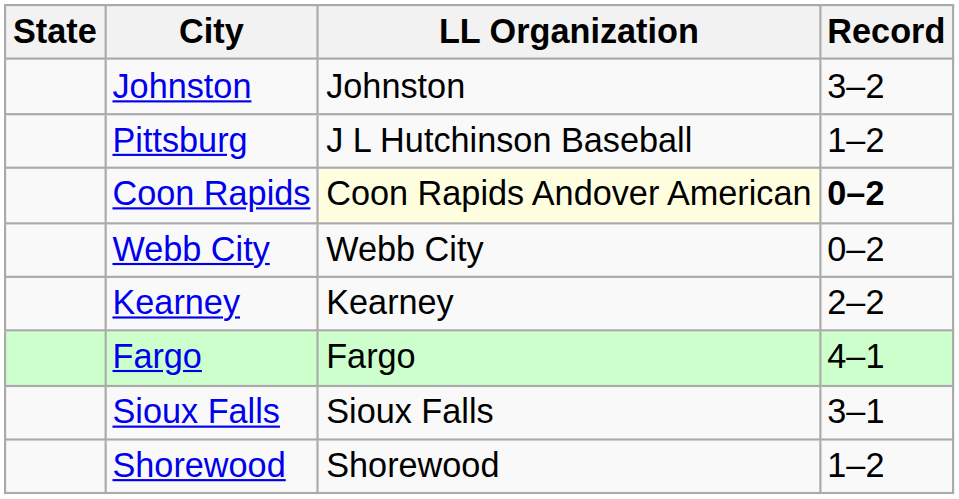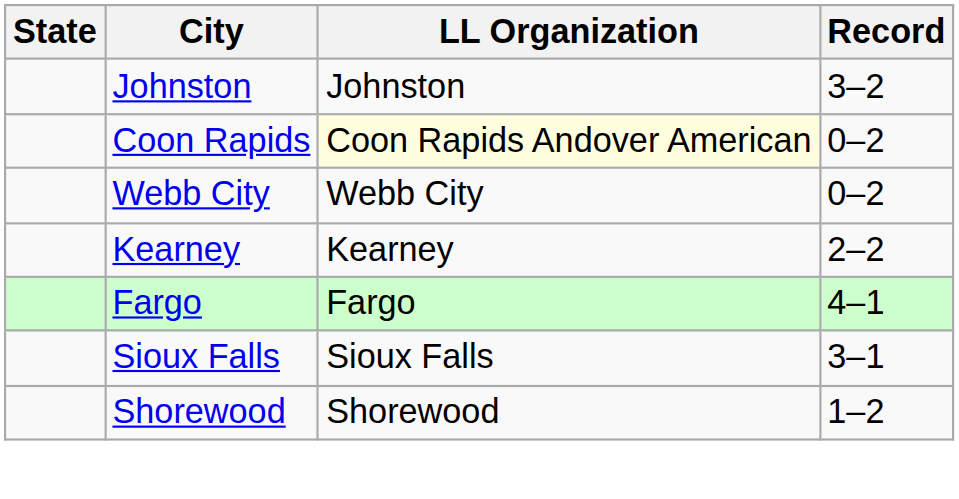 <table class="wikitable">
 <tr>
 <th>State</th>
 <th>City</th>
 <th>LL Organization</th>
 <th>Record</th>
 </tr>
 <tr>
 <td><strong></strong></td>
 <td><a href='#'>Johnston</a></td>
 <td>Johnston</td>
 <td>3–2</td>
 </tr>
 <tr>
 <td><strong></strong></td>
-<td><a href='#'>Pittsburg</a></td>
-<td>J L Hutchinson Baseball</td>
-<td>1–2</td>
-</tr>
-<tr>
-<td><strong></strong></td>
 <td><a href='#'>Coon Rapids</a></td>
 <td style="background: lightyellow;">Coon Rapids Andover American</td>
-<td><strong>0–2</strong></td>
+<td>0–2</td>
 </tr>
 <tr>
 <td><strong></strong></td>
 <td><a href='#'>Webb City</a></td>
 <td>Webb City</td>
 <td>0–2</td>
 </tr>
 <tr>
 <td><strong></strong></td>
 <td><a href='#'>Kearney</a></td>
 <td>Kearney</td>
 <td>2–2</td>
 </tr>
 <tr bgcolor="ccffcc">
 <td><strong></strong></td>
 <td><a href='#'>Fargo</a></td>
 <td>Fargo</td>
 <td>4–1</td>
 </tr>
 <tr>
 <td><strong></strong></td>
 <td><a href='#'>Sioux Falls</a></td>
 <td>Sioux Falls</td>
 <td>3–1</td>
 </tr>
 <tr>
 <td><strong></strong></td>
 <td><a href='#'>Shorewood</a></td>
 <td>Shorewood</td>
 <td>1–2</td>
 </tr>
 </table>
